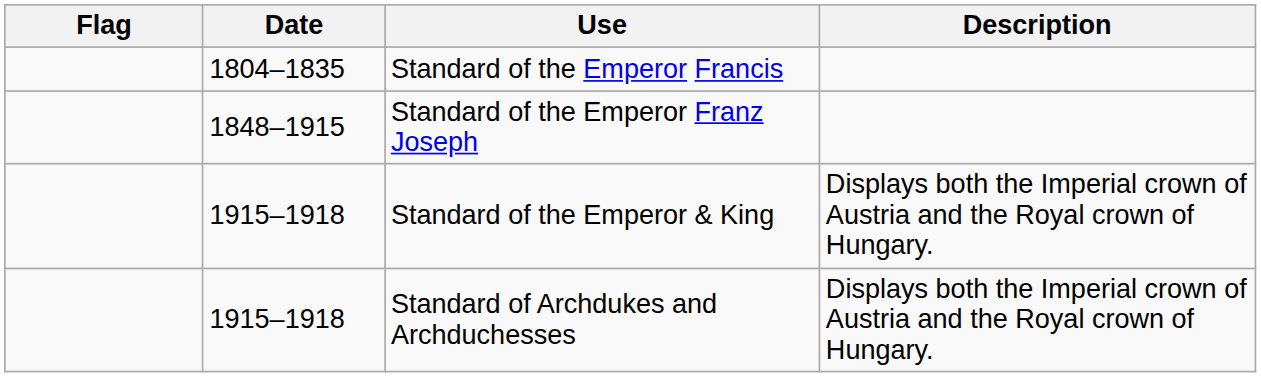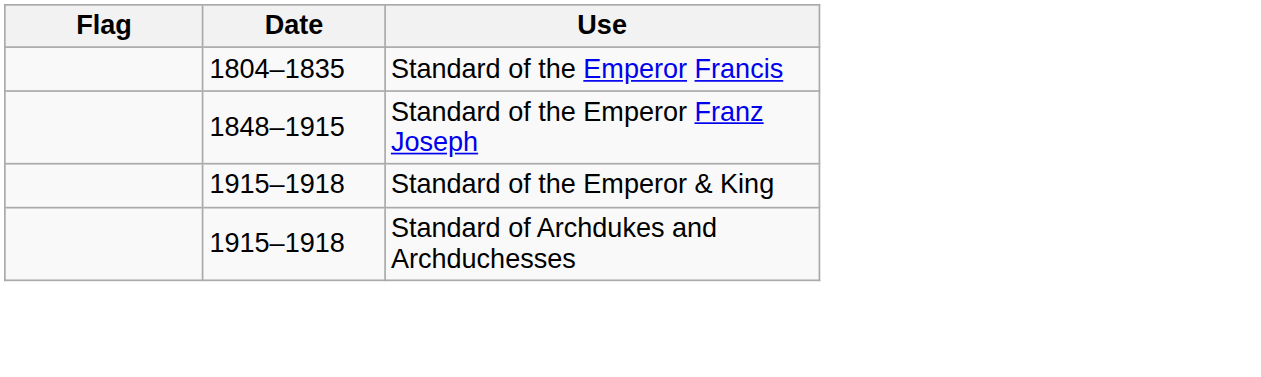 <table class="wikitable">
 <tr>
 <th width="110">Flag</th>
 <th width="100">Date</th>
 <th width="250">Use</th>
-<th width="250">Description</th>
 </tr>
 <tr>
 <td></td>
 <td>1804–1835</td>
 <td>Standard of the <a href='#'>Emperor</a> <a href='#'>Francis</a></td>
-<td></td>
 </tr>
 <tr>
 <td></td>
 <td>1848–1915</td>
 <td>Standard of the Emperor <a href='#'>Franz Joseph</a></td>
-<td></td>
 </tr>
 <tr>
 <td></td>
 <td>1915–1918</td>
 <td>Standard of the Emperor & King</td>
-<td>Displays both the Imperial crown of Austria and the Royal crown of Hungary.</td>
 </tr>
 <tr>
 <td></td>
 <td>1915–1918</td>
 <td>Standard of Archdukes and Archduchesses</td>
-<td>Displays both the Imperial crown of Austria and the Royal crown of Hungary.</td>
 </tr>
 </table>
